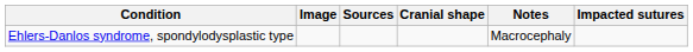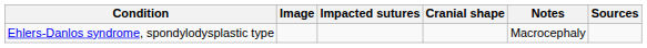 <table class="wikitable sortable">
 <tr>
 <th>Condition</th>
 <th>Image</th>
-<th>Sources</th>
+<th>Impacted sutures</th>
 <th>Cranial shape</th>
 <th>Notes</th>
-<th>Impacted sutures</th>
+<th>Sources</th>
 </tr>
 <tr>
 <td><a href='#'>Ehlers-Danlos syndrome</a>, spondylodysplastic type</td>
 <td></td>
 <td></td>
 <td></td>
 <td>Macrocephaly</td>
 <td></td>
 </tr>
 </table>
